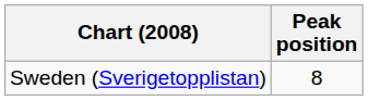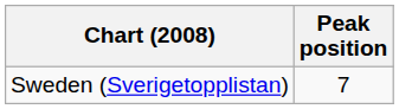 <table class="wikitable">
 <tr>
 <th>Chart (2008)</th>
 <th>Peak<br>position</th>
 </tr>
 <tr>
 <td>Sweden (<a href='#'>Sverigetopplistan</a>)</td>
-<td align="center">8</td>
+<td align="center">7</td>
 </tr>
 </table>
